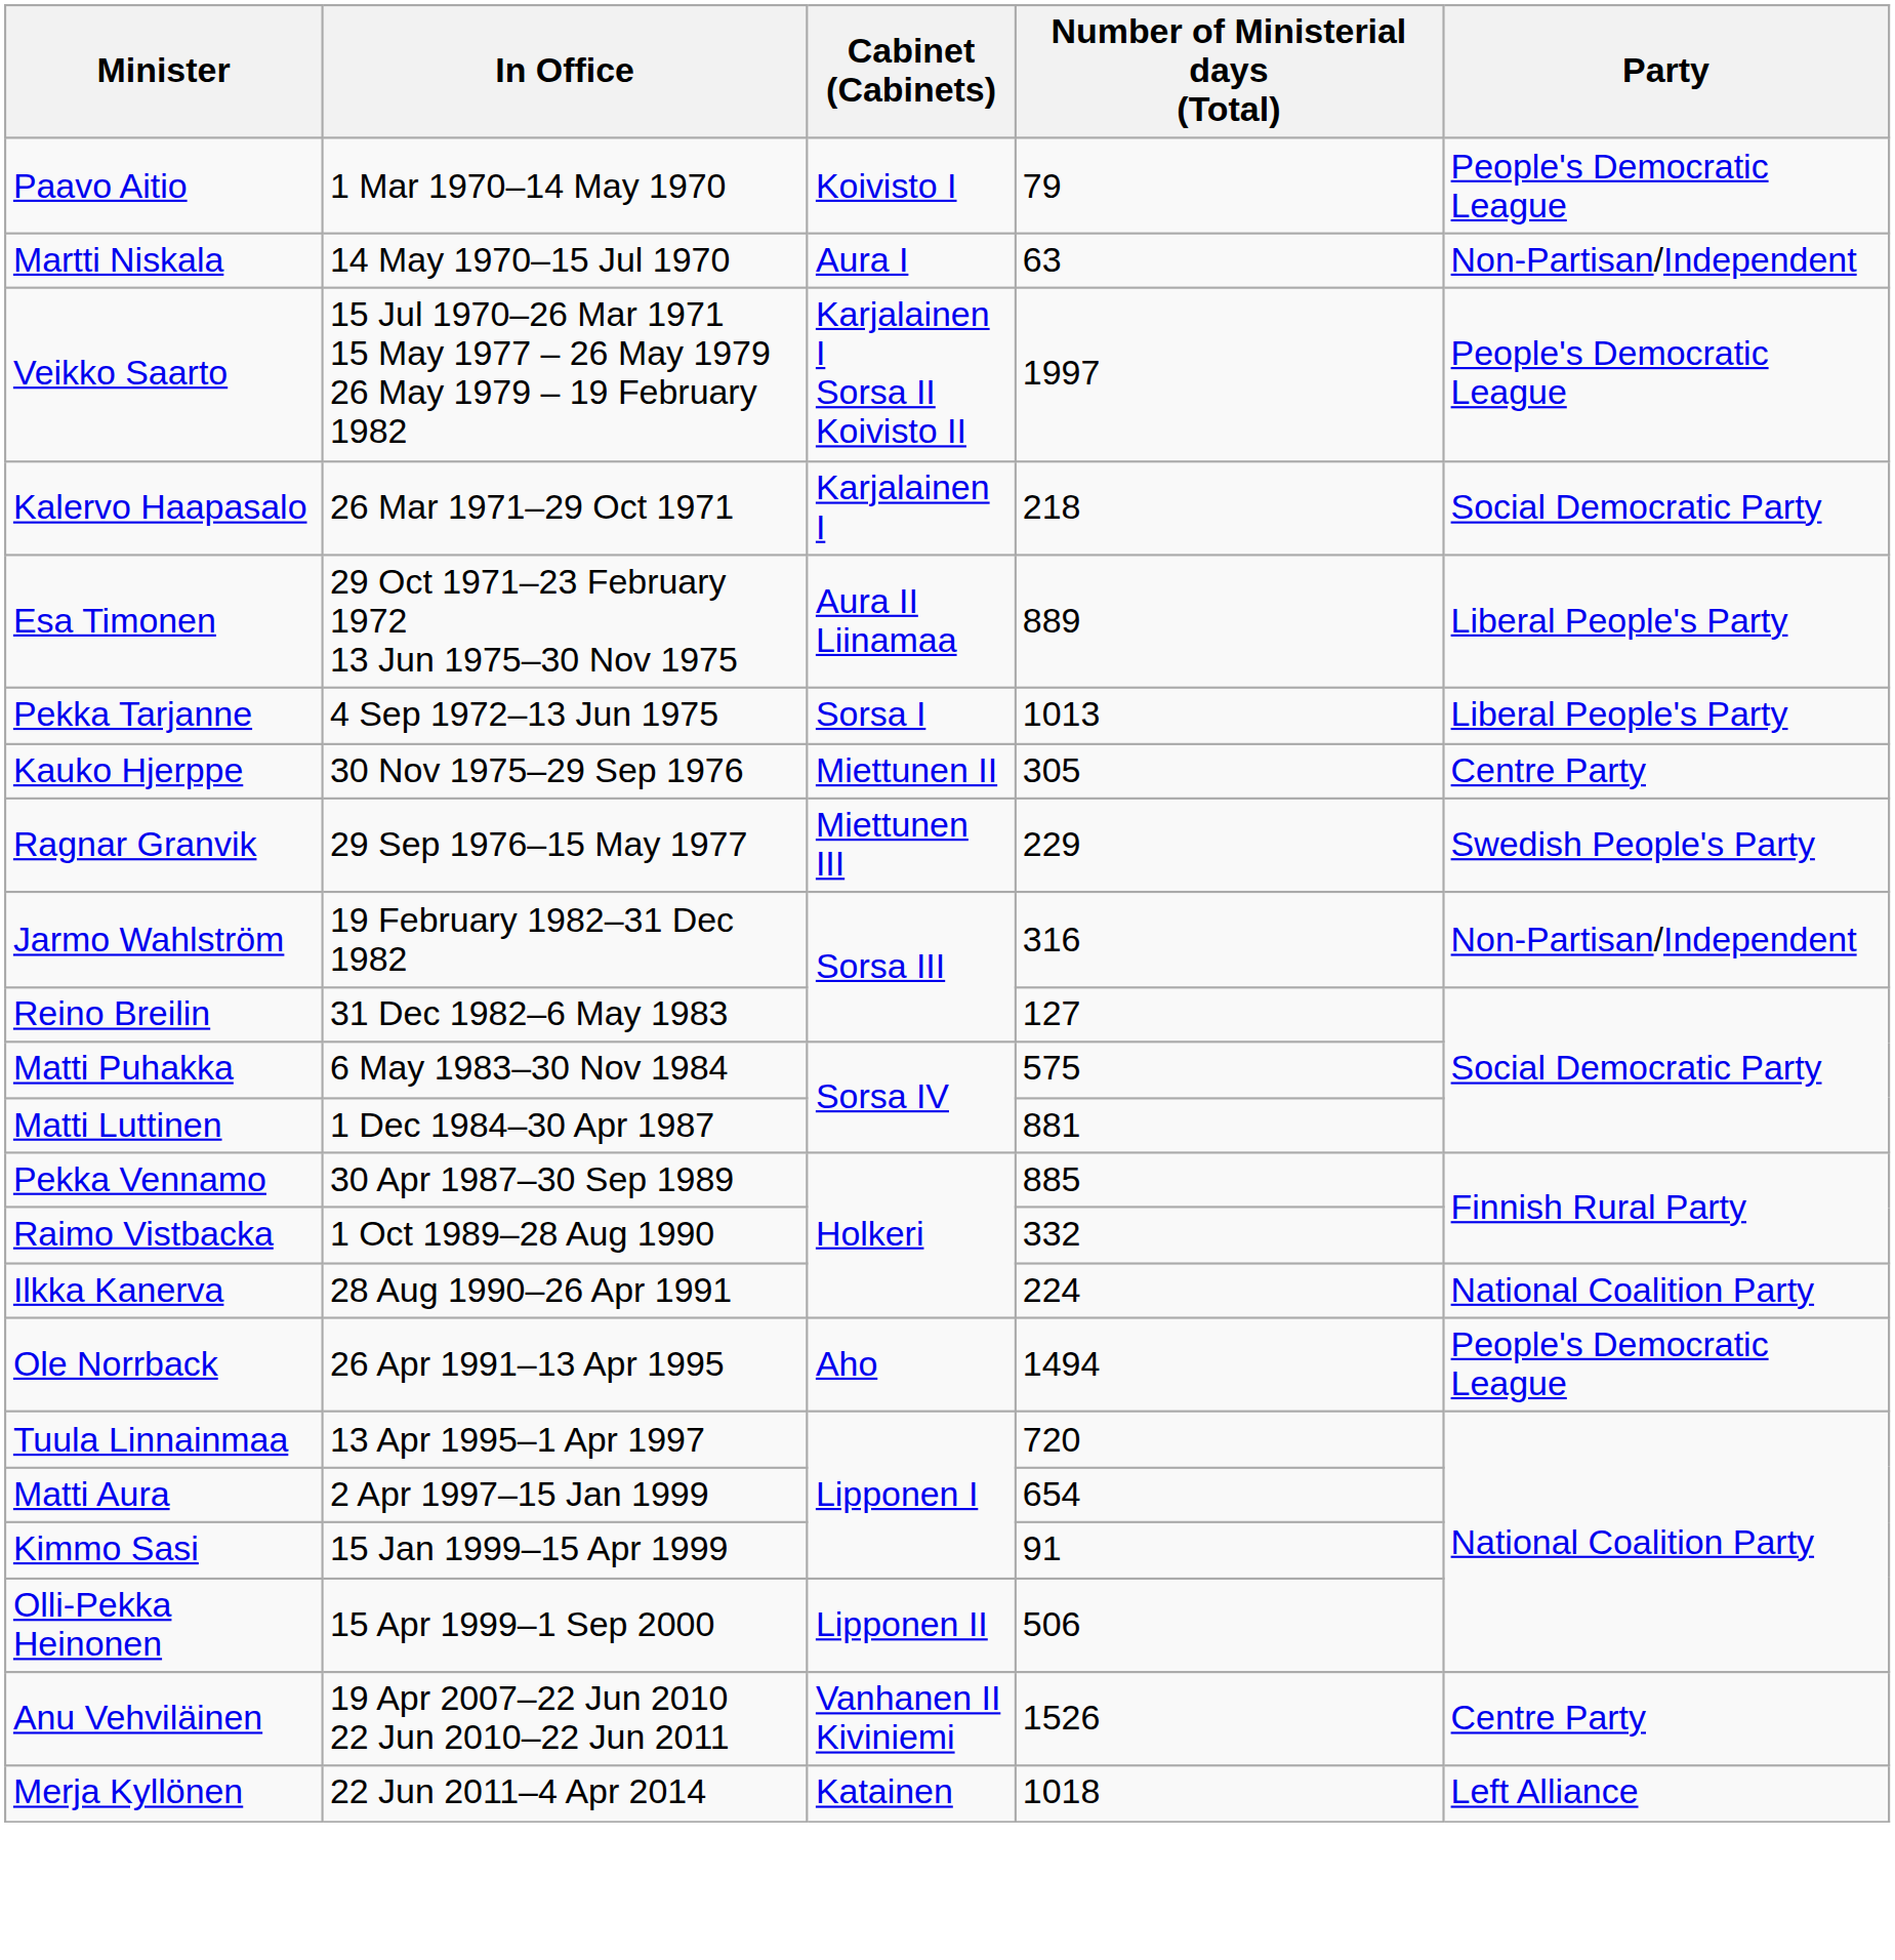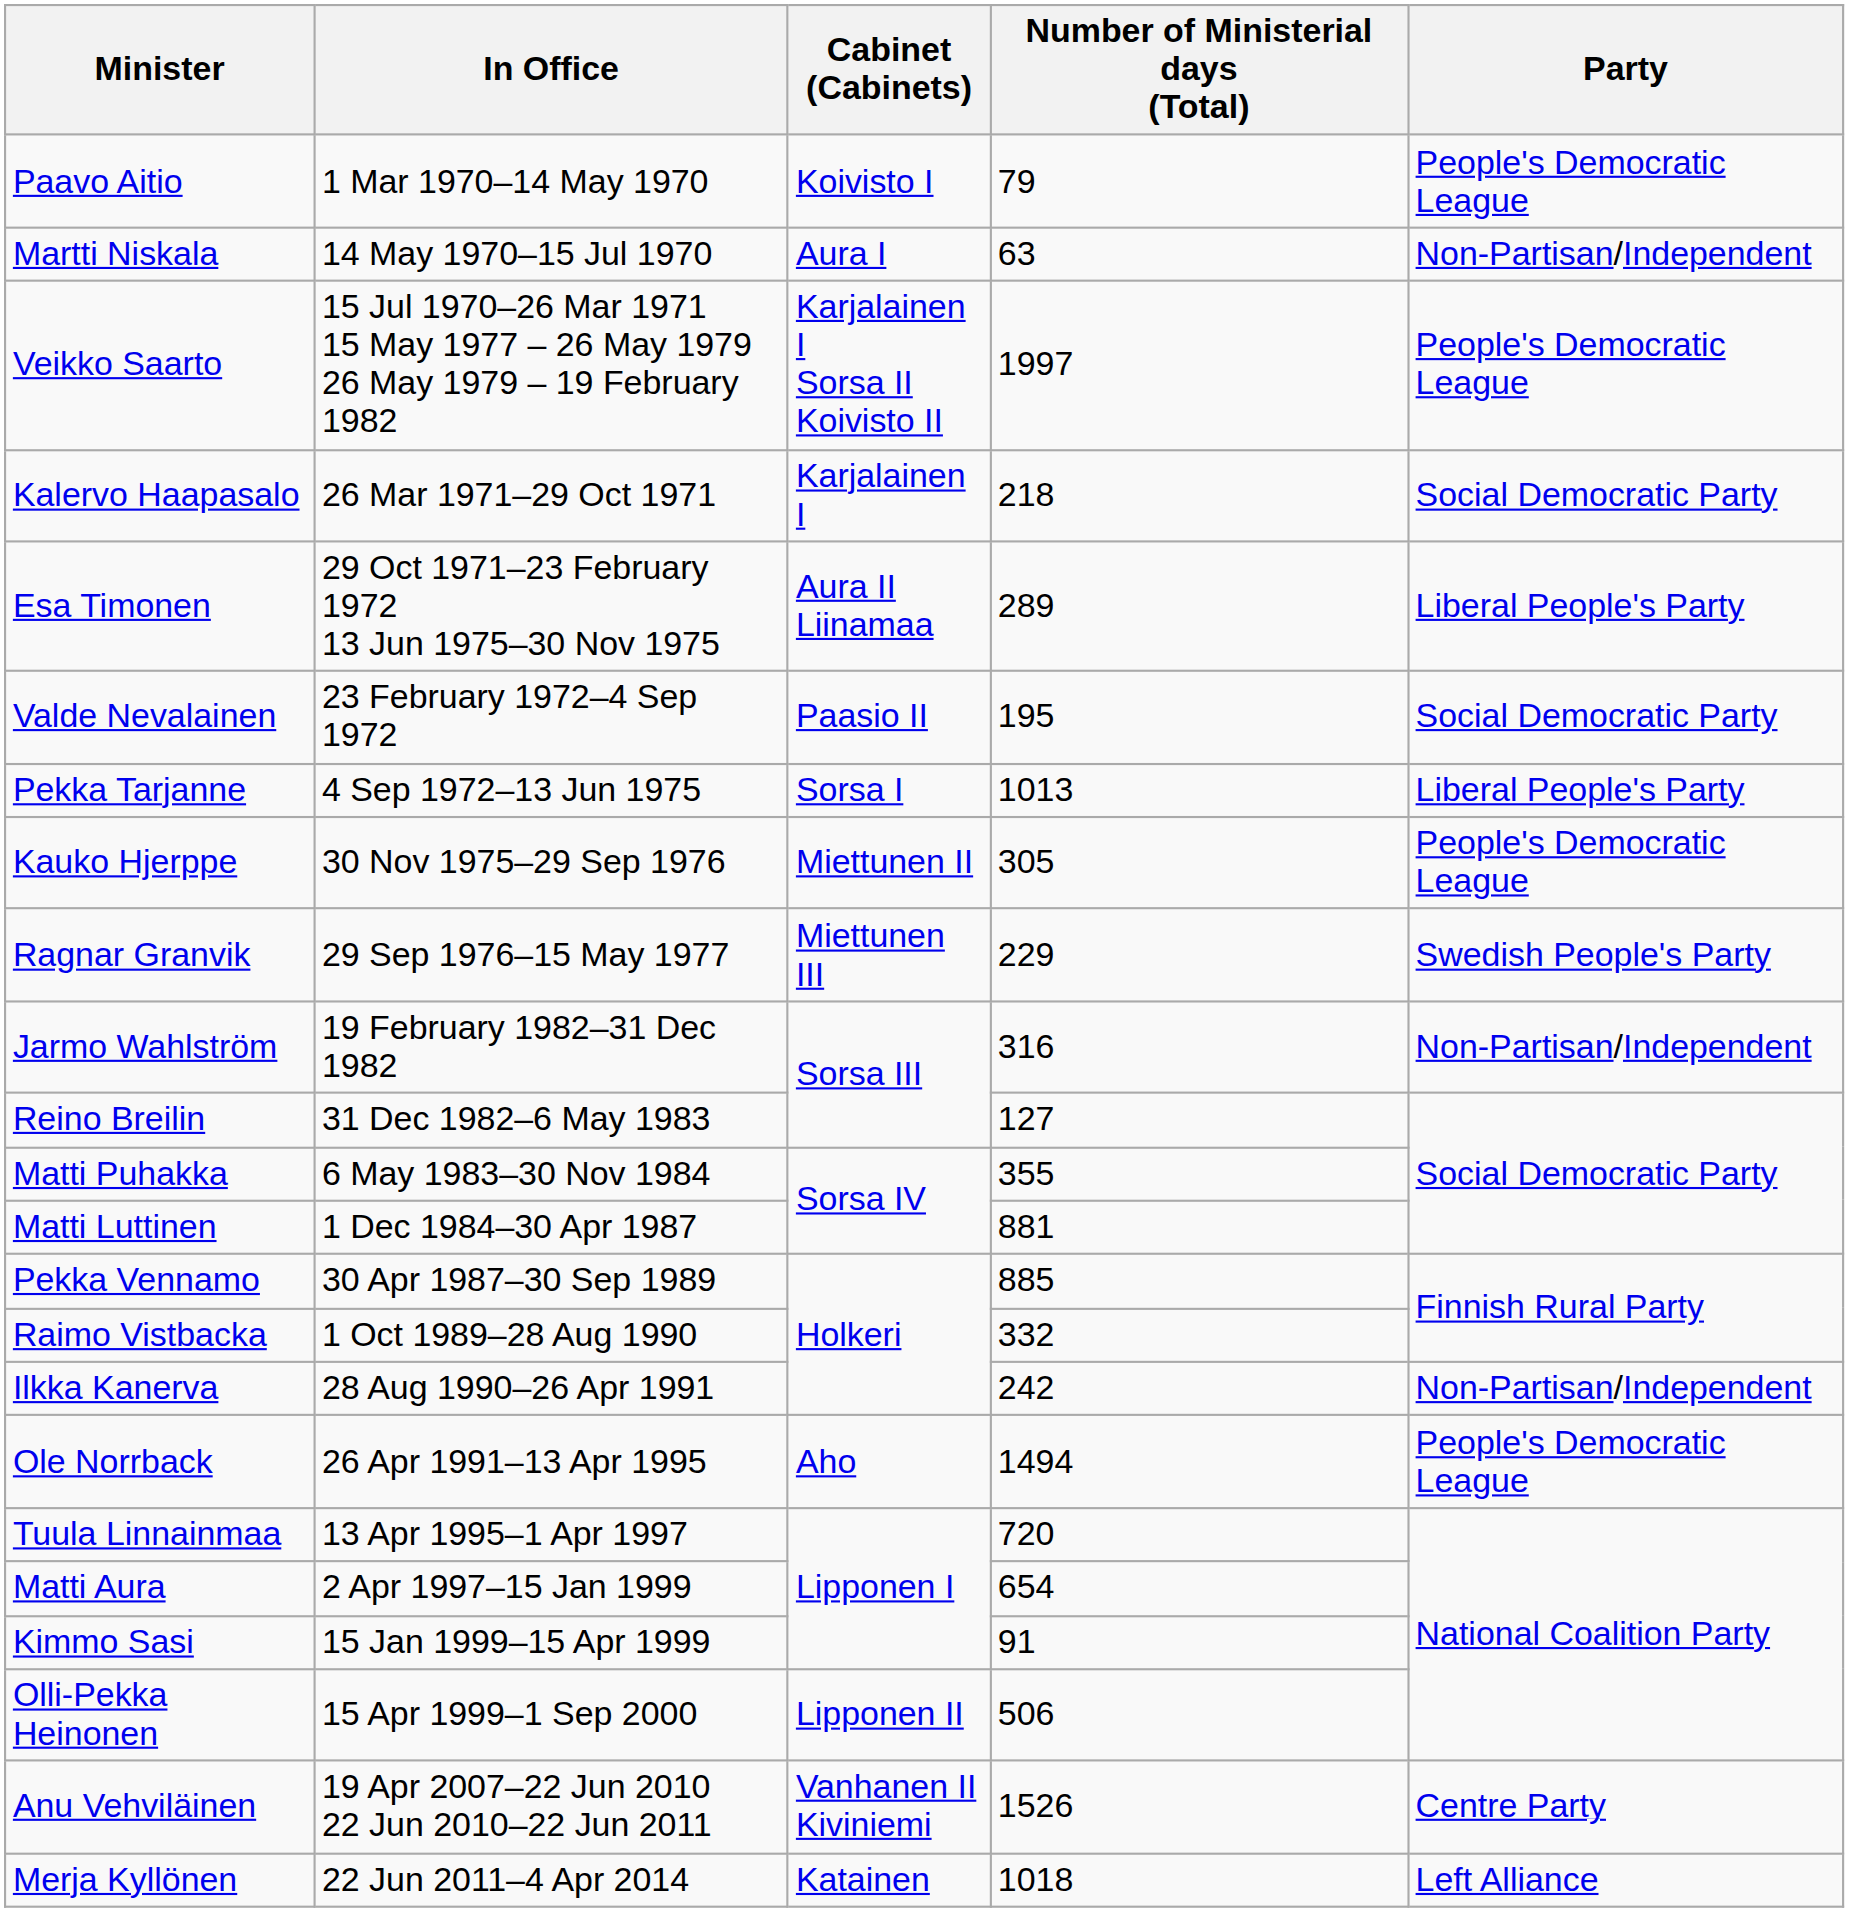 <table class="wikitable">
 <tr>
 <th>Minister</th>
 <th>In Office</th>
 <th>Cabinet<br>(Cabinets)</th>
 <th>Number of Ministerial days <br>(Total)</th>
 <th>Party</th>
 </tr>
 <tr>
 <td><a href='#'>Paavo Aitio</a></td>
 <td>1  Mar  1970–14 May 1970</td>
 <td><a href='#'>Koivisto I</a></td>
 <td>79</td>
 <td><a href='#'>People's Democratic League</a></td>
 </tr>
 <tr>
 <td><a href='#'>Martti Niskala</a></td>
 <td>14 May 1970–15 Jul 1970</td>
 <td><a href='#'>Aura I</a></td>
 <td>63</td>
 <td><a href='#'>Non-Partisan</a>/<a href='#'>Independent</a></td>
 </tr>
 <tr>
 <td><a href='#'>Veikko Saarto</a></td>
 <td>15 Jul 1970–26  Mar  1971<br>15 May 1977 – 26 May 1979<br>26 May 1979 – 19  February 1982</td>
 <td><a href='#'>Karjalainen I</a><br>  <a href='#'>Sorsa II</a><br><a href='#'>Koivisto II</a></td>
 <td>1997</td>
 <td><a href='#'>People's Democratic League</a></td>
 </tr>
 <tr>
 <td><a href='#'>Kalervo Haapasalo</a></td>
 <td>26  Mar  1971–29 Oct 1971</td>
 <td><a href='#'>Karjalainen I</a></td>
 <td>218</td>
 <td><a href='#'>Social Democratic Party</a></td>
 </tr>
 <tr>
 <td><a href='#'>Esa Timonen</a></td>
 <td>29 Oct 1971–23  February 1972<br>13 Jun 1975–30 Nov 1975</td>
 <td><a href='#'>Aura II</a><br><a href='#'>Liinamaa</a></td>
-<td>889</td>
+<td>289</td>
 <td><a href='#'>Liberal People's Party</a></td>
+</tr>
+<tr>
+<td><a href='#'>Valde Nevalainen</a></td>
+<td>23  February 1972–4 Sep 1972</td>
+<td><a href='#'>Paasio II</a></td>
+<td>195</td>
+<td><a href='#'>Social Democratic Party</a></td>
 </tr>
 <tr>
 <td><a href='#'>Pekka Tarjanne</a></td>
 <td>4 Sep 1972–13 Jun 1975</td>
 <td><a href='#'>Sorsa I</a></td>
 <td>1013</td>
 <td><a href='#'>Liberal People's Party</a></td>
 </tr>
 <tr>
 <td><a href='#'>Kauko Hjerppe</a></td>
 <td>30 Nov 1975–29 Sep 1976</td>
 <td><a href='#'>Miettunen II</a></td>
 <td>305</td>
-<td><a href='#'>Centre Party</a></td>
+<td><a href='#'>People's Democratic League</a></td>
 </tr>
 <tr>
 <td><a href='#'>Ragnar Granvik</a></td>
 <td>29 Sep 1976–15 May 1977</td>
 <td><a href='#'>Miettunen III</a></td>
 <td>229</td>
 <td><a href='#'>Swedish People's Party</a></td>
 </tr>
 <tr>
 <td><a href='#'>Jarmo Wahlström</a></td>
 <td>19  February 1982–31 Dec 1982</td>
 <td rowspan=2><a href='#'>Sorsa III</a></td>
 <td>316</td>
 <td><a href='#'>Non-Partisan</a>/<a href='#'>Independent</a></td>
 </tr>
 <tr>
 <td><a href='#'>Reino Breilin</a></td>
 <td>31 Dec 1982–6 May 1983</td>
 <td>127</td>
 <td rowspan=3><a href='#'>Social Democratic Party</a></td>
 </tr>
 <tr>
 <td><a href='#'>Matti Puhakka</a></td>
 <td>6 May 1983–30 Nov 1984</td>
 <td rowspan=2><a href='#'>Sorsa IV</a></td>
-<td>575</td>
+<td>355</td>
 </tr>
 <tr>
 <td><a href='#'>Matti Luttinen</a></td>
 <td>1 Dec 1984–30 Apr 1987</td>
 <td>881</td>
 </tr>
 <tr>
 <td><a href='#'>Pekka Vennamo</a></td>
 <td>30 Apr 1987–30 Sep 1989</td>
 <td rowspan=3><a href='#'>Holkeri</a></td>
 <td>885</td>
 <td rowspan=2><a href='#'>Finnish Rural Party</a></td>
 </tr>
 <tr>
 <td><a href='#'>Raimo Vistbacka</a></td>
 <td>1 Oct 1989–28 Aug 1990</td>
 <td>332</td>
 </tr>
 <tr>
 <td><a href='#'>Ilkka Kanerva</a></td>
 <td>28 Aug 1990–26 Apr 1991</td>
-<td>224</td>
-<td><a href='#'>National Coalition Party</a></td>
+<td>242</td>
+<td><a href='#'>Non-Partisan</a>/<a href='#'>Independent</a></td>
 </tr>
 <tr>
 <td><a href='#'>Ole Norrback</a></td>
 <td>26 Apr 1991–13 Apr 1995</td>
 <td><a href='#'>Aho</a></td>
 <td>1494</td>
 <td><a href='#'>People's Democratic League</a></td>
 </tr>
 <tr>
 <td><a href='#'>Tuula Linnainmaa</a></td>
 <td>13 Apr 1995–1 Apr 1997</td>
 <td rowspan=3><a href='#'>Lipponen I</a></td>
 <td>720</td>
 <td rowspan=4><a href='#'>National Coalition Party</a></td>
 </tr>
 <tr>
 <td><a href='#'>Matti Aura</a></td>
 <td>2 Apr 1997–15 Jan 1999</td>
 <td>654</td>
 </tr>
 <tr>
 <td><a href='#'>Kimmo Sasi</a></td>
 <td>15 Jan 1999–15 Apr 1999</td>
 <td>91</td>
 </tr>
 <tr>
 <td><a href='#'>Olli-Pekka Heinonen</a></td>
 <td>15 Apr 1999–1 Sep 2000</td>
 <td><a href='#'>Lipponen II</a></td>
 <td>506</td>
 </tr>
 <tr>
 <td><a href='#'>Anu Vehviläinen</a></td>
 <td>19 Apr 2007–22 Jun 2010<br>22 Jun 2010–22 Jun 2011</td>
 <td><a href='#'>Vanhanen II</a><br><a href='#'>Kiviniemi</a></td>
 <td>1526</td>
 <td><a href='#'>Centre Party</a></td>
 </tr>
 <tr>
 <td><a href='#'>Merja Kyllönen</a></td>
 <td>22 Jun 2011–4 Apr 2014</td>
 <td><a href='#'>Katainen</a></td>
 <td>1018</td>
 <td><a href='#'>Left Alliance</a></td>
 </tr>
 </table>
